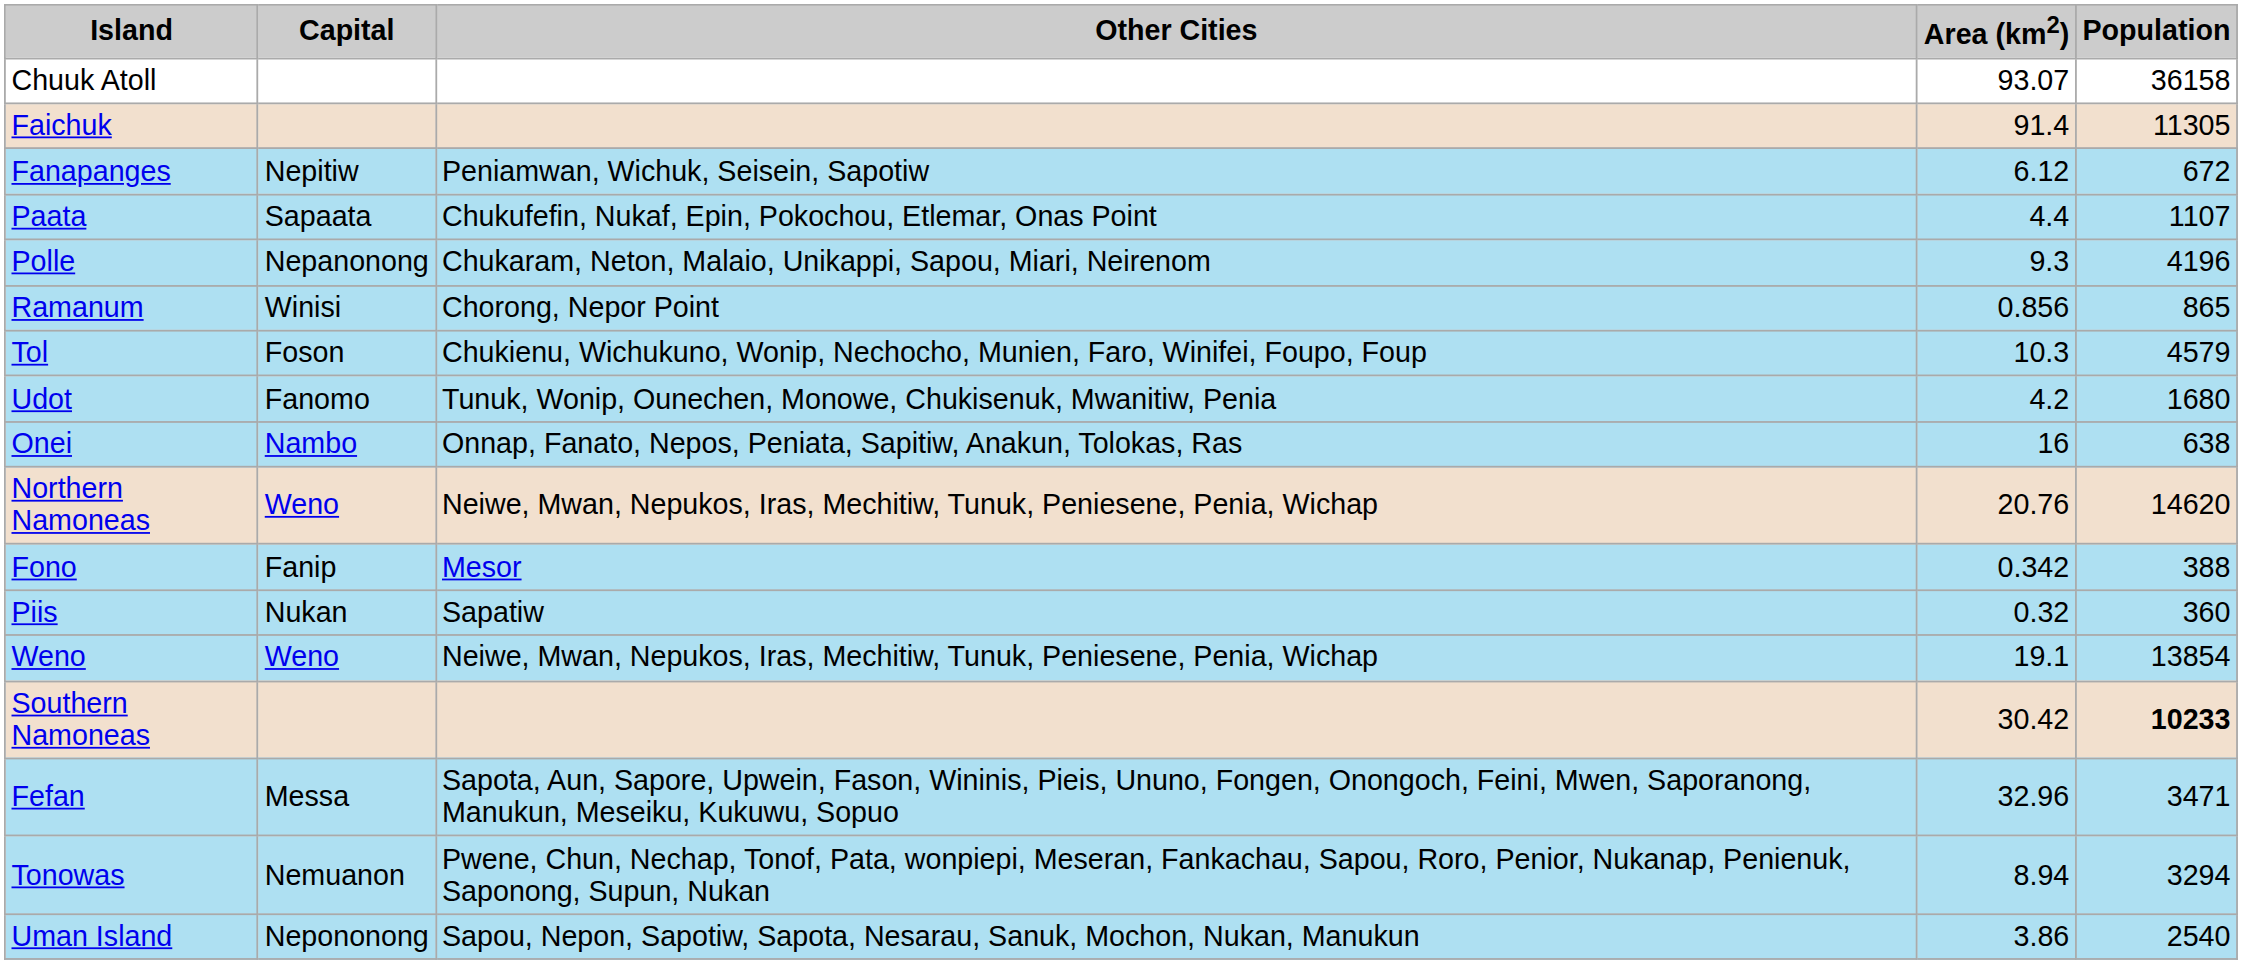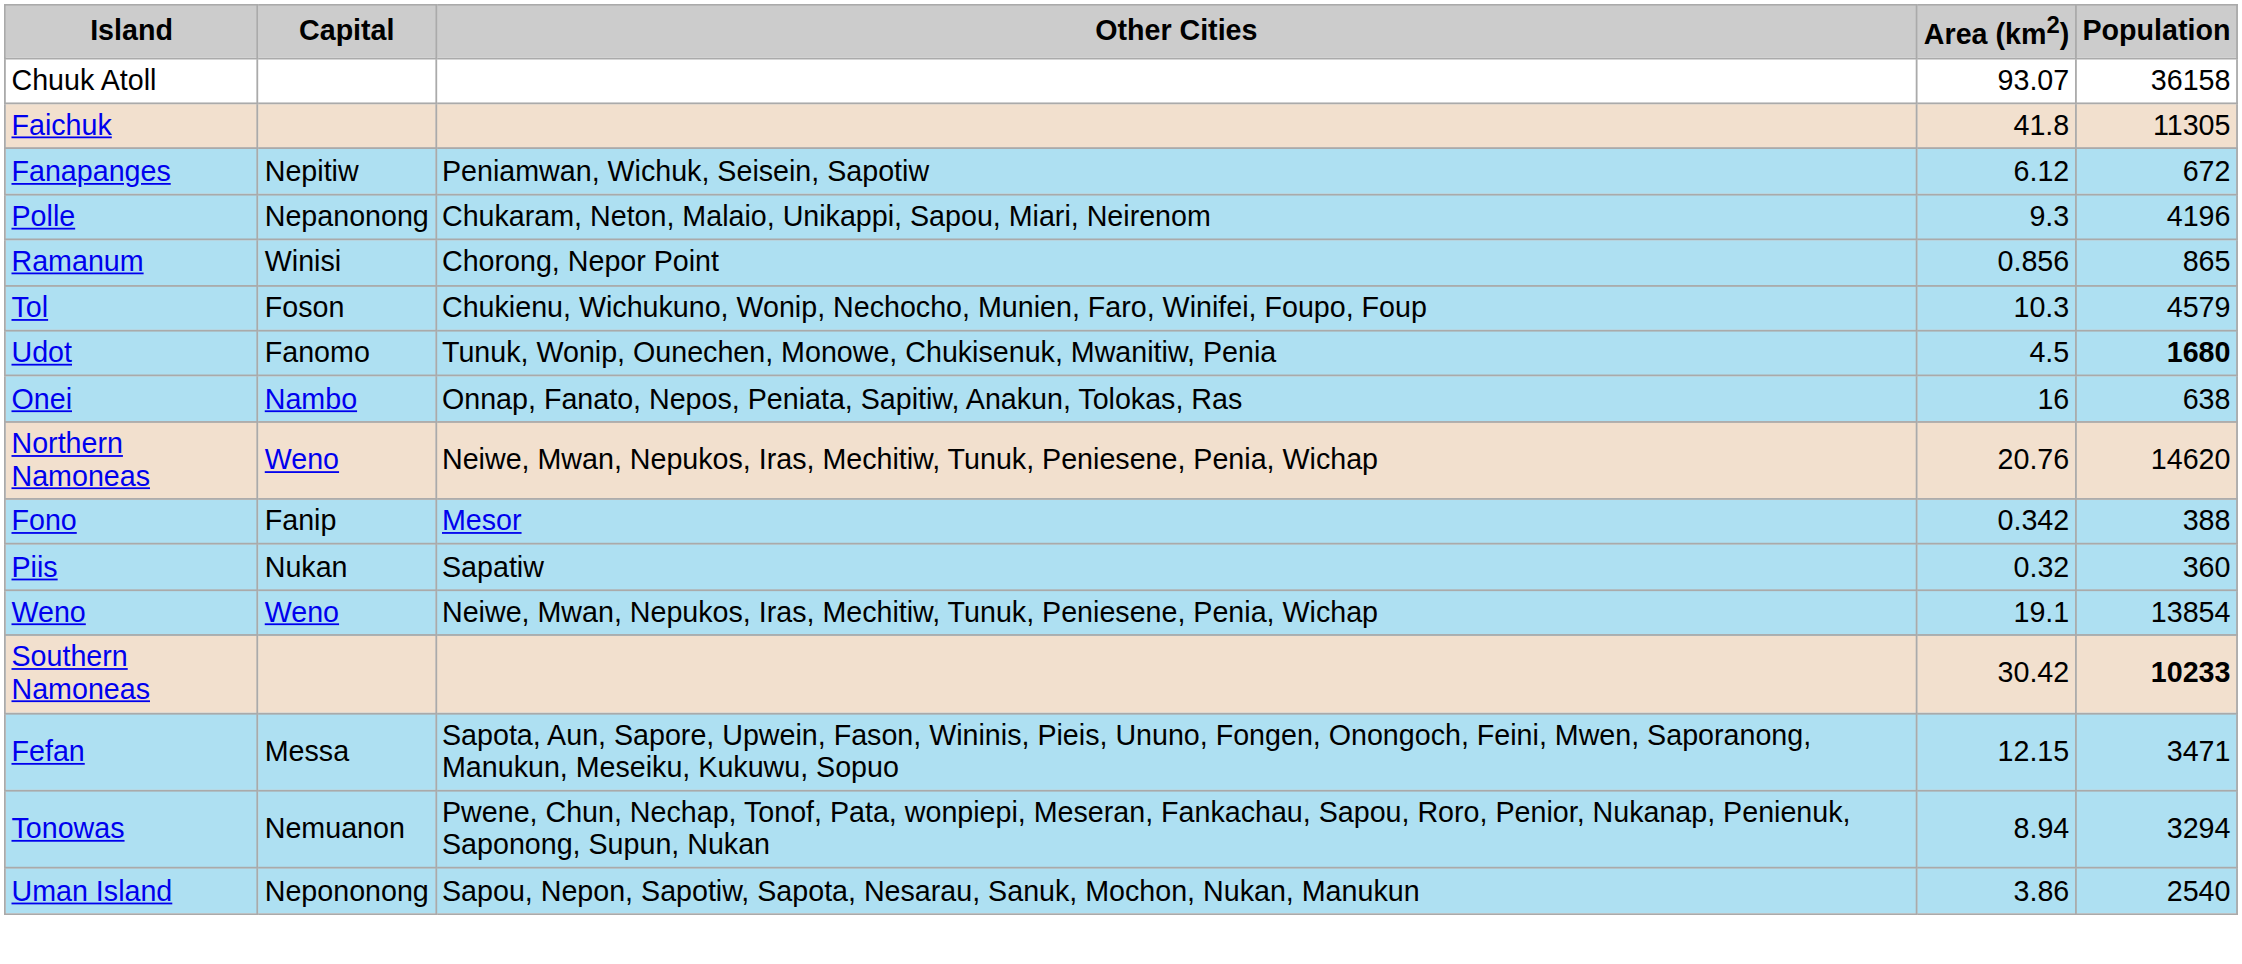 <table class="wikitable sortable">
 <tr>
 <th style="background: #CCC;" class="unsortable">Island</th>
 <th style="background: #CCC;" class="unsortable">Capital</th>
 <th style="background: #CCC;" class="unsortable">Other Cities</th>
 <th style="background: #CCC;">Area (km<sup>2</sup>)</th>
 <th style="background: #CCC;">Population</th>
 </tr>
 <tr style="background:#FFFFFF;">
 <td>Chuuk Atoll</td>
 <td></td>
 <td></td>
 <td align="right">93.07</td>
 <td align="right">36158</td>
 </tr>
 <tr style="background:#F2E0CE;">
 <td><a href='#'>Faichuk</a></td>
 <td></td>
 <td></td>
-<td align="right">91.4</td>
+<td align="right">41.8</td>
 <td align="right">11305</td>
 </tr>
 <tr style="background:#AEE0F2;">
 <td><a href='#'>Fanapanges</a></td>
 <td>Nepitiw</td>
 <td>Peniamwan, Wichuk, Seisein, Sapotiw</td>
 <td align="right">6.12</td>
 <td align="right">672</td>
-</tr>
-<tr style="background:#AEE0F2;">
-<td><a href='#'>Paata</a></td>
-<td>Sapaata</td>
-<td>Chukufefin, Nukaf, Epin, Pokochou, Etlemar, Onas Point</td>
-<td align="right">4.4</td>
-<td align="right">1107</td>
 </tr>
 <tr style="background:#AEE0F2;">
 <td><a href='#'>Polle</a></td>
 <td>Nepanonong</td>
 <td>Chukaram, Neton, Malaio, Unikappi, Sapou, Miari, Neirenom</td>
 <td align="right">9.3</td>
 <td align="right">4196</td>
 </tr>
 <tr style="background:#AEE0F2;">
 <td><a href='#'>Ramanum</a></td>
 <td>Winisi</td>
 <td>Chorong, Nepor Point</td>
 <td align="right">0.856</td>
 <td align="right">865</td>
 </tr>
 <tr style="background:#AEE0F2;">
 <td><a href='#'>Tol</a></td>
 <td>Foson</td>
 <td>Chukienu, Wichukuno, Wonip, Nechocho, Munien, Faro, Winifei, Foupo, Foup</td>
 <td align="right">10.3</td>
 <td align="right">4579</td>
 </tr>
 <tr style="background:#AEE0F2;">
 <td><a href='#'>Udot</a></td>
 <td>Fanomo</td>
 <td>Tunuk, Wonip, Ounechen, Monowe, Chukisenuk, Mwanitiw, Penia</td>
-<td align="right">4.2</td>
-<td align="right">1680</td>
+<td align="right">4.5</td>
+<td align="right"><strong>1680</strong></td>
 </tr>
 <tr style="background:#AEE0F2;">
 <td><a href='#'>Onei</a></td>
 <td><a href='#'>Nambo</a></td>
 <td>Onnap, Fanato, Nepos, Peniata, Sapitiw, Anakun, Tolokas, Ras</td>
 <td align="right">16</td>
 <td align="right">638</td>
 </tr>
 <tr style="background:#F2E0CE;">
 <td><a href='#'>Northern Namoneas</a></td>
 <td><a href='#'>Weno</a></td>
 <td>Neiwe, Mwan, Nepukos, Iras, Mechitiw, Tunuk, Peniesene, Penia, Wichap</td>
 <td align="right">20.76</td>
 <td align="right">14620</td>
 </tr>
 <tr style="background:#AEE0F2;">
 <td><a href='#'>Fono</a></td>
 <td>Fanip</td>
 <td><a href='#'>Mesor</a></td>
 <td align="right">0.342</td>
 <td align="right">388</td>
 </tr>
 <tr style="background:#AEE0F2;">
 <td><a href='#'>Piis</a></td>
 <td>Nukan</td>
 <td>Sapatiw</td>
 <td align="right">0.32</td>
 <td align="right">360</td>
 </tr>
 <tr style="background:#AEE0F2;">
 <td><a href='#'>Weno</a></td>
 <td><a href='#'>Weno</a></td>
 <td>Neiwe, Mwan, Nepukos, Iras, Mechitiw, Tunuk, Peniesene, Penia, Wichap</td>
 <td align="right">19.1</td>
 <td align="right">13854</td>
 </tr>
 <tr style="background:#F2E0CE;">
 <td><a href='#'>Southern Namoneas</a></td>
 <td></td>
 <td></td>
 <td align="right">30.42</td>
 <td align="right"><strong>10233</strong></td>
 </tr>
 <tr style="background:#AEE0F2;">
 <td><a href='#'>Fefan</a></td>
 <td>Messa</td>
 <td>Sapota, Aun, Sapore, Upwein, Fason, Wininis, Pieis, Ununo, Fongen, Onongoch, Feini, Mwen, Saporanong, Manukun, Meseiku, Kukuwu, Sopuo</td>
-<td align="right">32.96</td>
+<td align="right">12.15</td>
 <td align="right">3471</td>
 </tr>
 <tr style="background:#AEE0F2;">
 <td><a href='#'>Tonowas</a></td>
 <td>Nemuanon</td>
 <td>Pwene, Chun, Nechap, Tonof, Pata, wonpiepi, Meseran, Fankachau, Sapou, Roro, Penior, Nukanap, Penienuk, Saponong, Supun, Nukan</td>
 <td align="right">8.94</td>
 <td align="right">3294</td>
 </tr>
 <tr style="background:#AEE0F2;">
 <td><a href='#'>Uman Island</a></td>
 <td>Nepononong</td>
 <td>Sapou, Nepon, Sapotiw, Sapota, Nesarau, Sanuk, Mochon, Nukan, Manukun</td>
 <td align="right">3.86</td>
 <td align="right">2540</td>
 </tr>
 </table>
